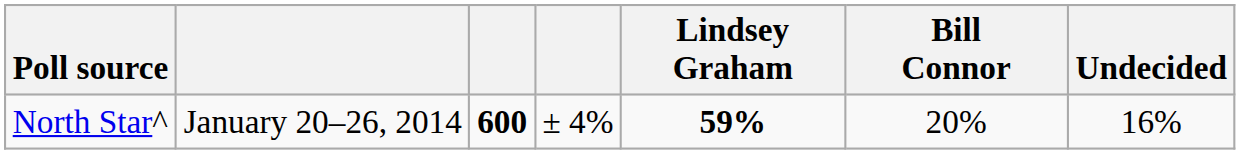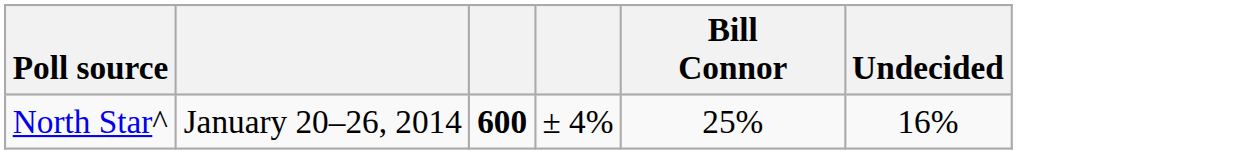 <table class="wikitable" style="text-align:center">
 <tr valign= bottom>
 <th>Poll source</th>
 <th></th>
 <th></th>
 <th></th>
-<th style="width:100px;">Lindsey<br>Graham</th>
 <th style="width:100px;">Bill<br>Connor</th>
 <th>Undecided</th>
 </tr>
 <tr>
 <td align=left><a href='#'>North Star</a>^</td>
 <td>January 20–26, 2014</td>
 <td><strong>600</strong></td>
 <td>± 4%</td>
-<td><strong>59%</strong></td>
-<td>20%</td>
+<td>25%</td>
 <td>16%</td>
 </tr>
 </table>
